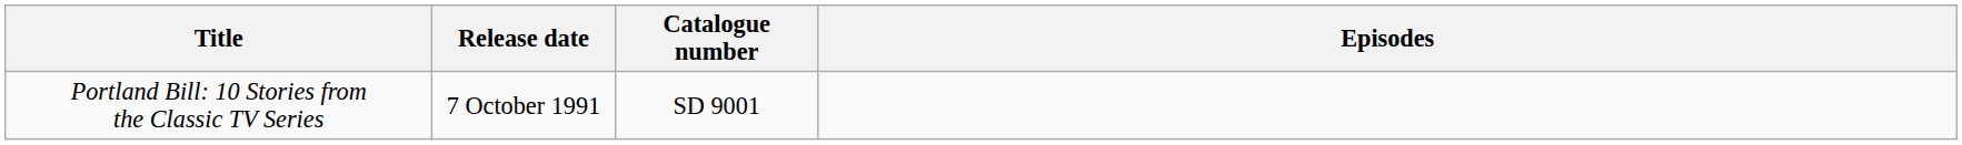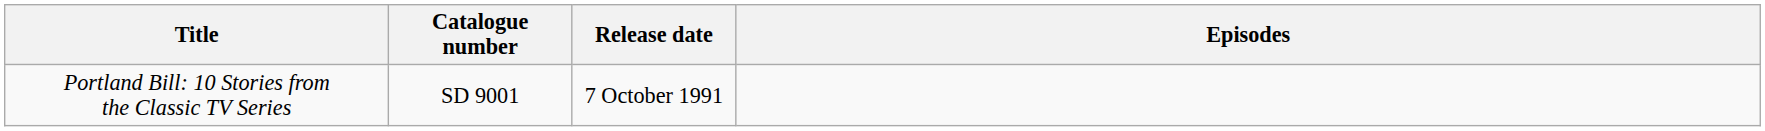 <table class="wikitable" style="text-align:center; width:100%;">
 <tr>
 <th width="21%">Title</th>
+<th style="width:10%;">Catalogue number</th>
 <th style="width:9%;">Release date</th>
-<th style="width:10%;">Catalogue number</th>
 <th width="56%">Episodes</th>
 </tr>
 <tr>
 <td><em>Portland Bill: 10 Stories from<br>the Classic TV Series</em></td>
+<td>SD 9001</td>
 <td>7 October 1991</td>
-<td>SD 9001</td>
 <td></td>
 </tr>
 </table>
